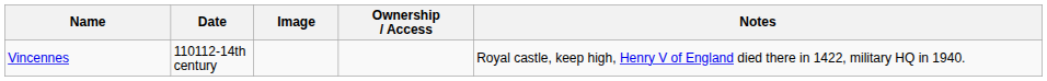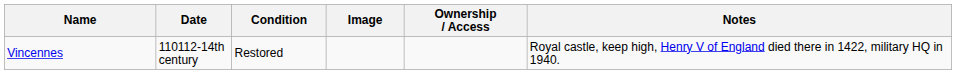 <table class="wikitable sortable" width="100%">
 <tr>
 <th width="16%">Name<br></th>
 <th width="8%">Date<br></th>
+<th width="10%">Condition<br></th>
 <th class="unsortable" width="96px">Image</th>
 <th width="13%">Ownership<br>/ Access</th>
 <th class="unsortable">Notes</th>
 </tr>
 <tr>
 <td><a href='#'>Vincennes</a></td>
 <td><span>1101</span>12-14th century</td>
+<td>Restored</td>
 <td></td>
 <td></td>
 <td>Royal castle, keep  high, <a href='#'>Henry V of England</a> died there in 1422, military HQ in 1940.</td>
 </tr>
 </table>
